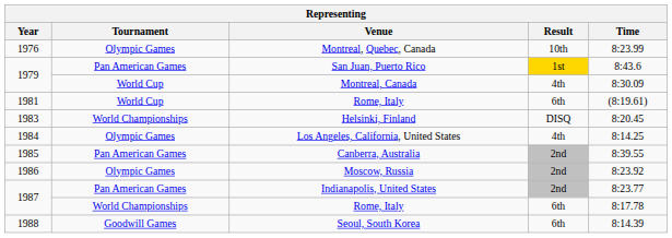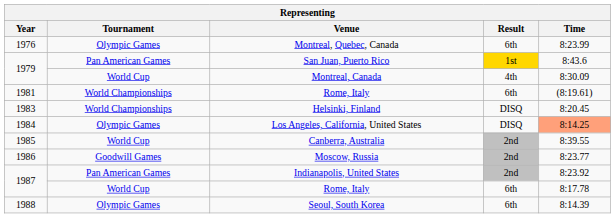 <table class="wikitable" style=" text-align:center; font-size:95%;" width="75%">
 <tr>
 <th colspan="6">Representing </th>
 </tr>
 <tr>
 <th>Year</th>
 <th>Tournament</th>
 <th>Venue</th>
 <th>Result</th>
 <th>Time</th>
 </tr>
 <tr>
 <td>1976</td>
 <td><a href='#'>Olympic Games</a></td>
 <td><a href='#'>Montreal</a>, <a href='#'>Quebec</a>, Canada</td>
-<td align="center">10th</td>
+<td align="center">6th</td>
 <td>8:23.99</td>
 </tr>
 <tr>
 <td rowspan=2>1979</td>
 <td><a href='#'>Pan American Games</a></td>
 <td><a href='#'>San Juan, Puerto Rico</a></td>
 <td bgcolor="gold" align="center">1st</td>
 <td>8:43.6</td>
 </tr>
 <tr>
 <td><a href='#'>World Cup</a></td>
 <td><a href='#'>Montreal, Canada</a></td>
 <td>4th</td>
 <td>8:30.09</td>
 </tr>
 <tr>
 <td>1981</td>
-<td><a href='#'>World Cup</a></td>
+<td><a href='#'>World Championships</a></td>
 <td><a href='#'>Rome, Italy</a></td>
 <td align="center">6th</td>
 <td>(8:19.61)</td>
 </tr>
 <tr>
 <td>1983</td>
 <td><a href='#'>World Championships</a></td>
 <td><a href='#'>Helsinki, Finland</a></td>
 <td>DISQ</td>
 <td>8:20.45</td>
 </tr>
 <tr>
 <td>1984</td>
 <td><a href='#'>Olympic Games</a></td>
 <td><a href='#'>Los Angeles, California</a>, United States</td>
-<td align="center">4th</td>
-<td>8:14.25</td>
+<td>DISQ</td>
+<td style="background: lightsalmon;">8:14.25</td>
 </tr>
 <tr>
 <td>1985</td>
-<td><a href='#'>Pan American Games</a></td>
+<td><a href='#'>World Cup</a></td>
 <td><a href='#'>Canberra, Australia</a></td>
 <td bgcolor="silver">2nd</td>
 <td>8:39.55</td>
 </tr>
 <tr>
 <td>1986</td>
-<td><a href='#'>Olympic Games</a></td>
+<td><a href='#'>Goodwill Games</a></td>
 <td><a href='#'>Moscow, Russia</a></td>
 <td bgcolor="silver">2nd</td>
-<td>8:23.92</td>
+<td>8:23.77</td>
 </tr>
 <tr>
 <td rowspan=2>1987</td>
 <td><a href='#'>Pan American Games</a></td>
 <td><a href='#'>Indianapolis, United States</a></td>
 <td bgcolor="silver">2nd</td>
-<td>8:23.77</td>
+<td>8:23.92</td>
 </tr>
 <tr>
-<td><a href='#'>World Championships</a></td>
+<td><a href='#'>World Cup</a></td>
 <td><a href='#'>Rome, Italy</a></td>
 <td align="center">6th</td>
 <td>8:17.78</td>
 </tr>
 <tr>
 <td>1988</td>
-<td><a href='#'>Goodwill Games</a></td>
+<td><a href='#'>Olympic Games</a></td>
 <td><a href='#'>Seoul, South Korea</a></td>
 <td align="center">6th</td>
 <td>8:14.39</td>
 </tr>
 </table>
